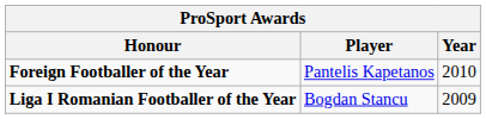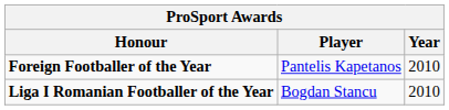 <table class="wikitable" align=center>
 <tr>
 <th Colspan=3>ProSport Awards</th>
 </tr>
 <tr>
 <th Align=Left>Honour</th>
 <th Align=Left>Player</th>
 <th Align=Left>Year</th>
 </tr>
 <tr>
 <td valign="top" Rowspan=1 Align=left><strong>Foreign Footballer of the Year</strong></td>
 <td><a href='#'>Pantelis Kapetanos</a></td>
 <td class="wikitable" align=center>2010</td>
 </tr>
 <tr>
 <td valign="top" Rowspan=1 Align=left><strong>Liga I Romanian Footballer of the Year</strong></td>
 <td><a href='#'>Bogdan Stancu</a></td>
-<td class="wikitable" align=center>2009</td>
+<td class="wikitable" align=center>2010</td>
 </tr>
 </table>
